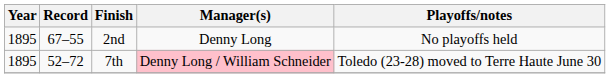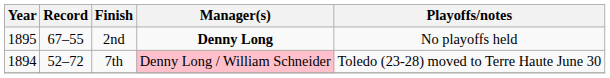 <table class="wikitable" style="text-align:center">
 <tr>
 <th>Year</th>
 <th>Record</th>
 <th>Finish</th>
 <th>Manager(s)</th>
 <th>Playoffs/notes</th>
 </tr>
 <tr>
 <td>1895</td>
 <td>67–55</td>
 <td>2nd</td>
-<td>Denny Long</td>
+<td><strong>Denny Long</strong></td>
 <td>No playoffs held</td>
 </tr>
 <tr>
-<td>1895</td>
+<td>1894</td>
 <td>52–72</td>
 <td>7th</td>
 <td style="background: pink;">Denny Long / William Schneider</td>
 <td>Toledo (23-28) moved to Terre Haute June 30</td>
 </tr>
 <tr>
 </tr>
 </table>
